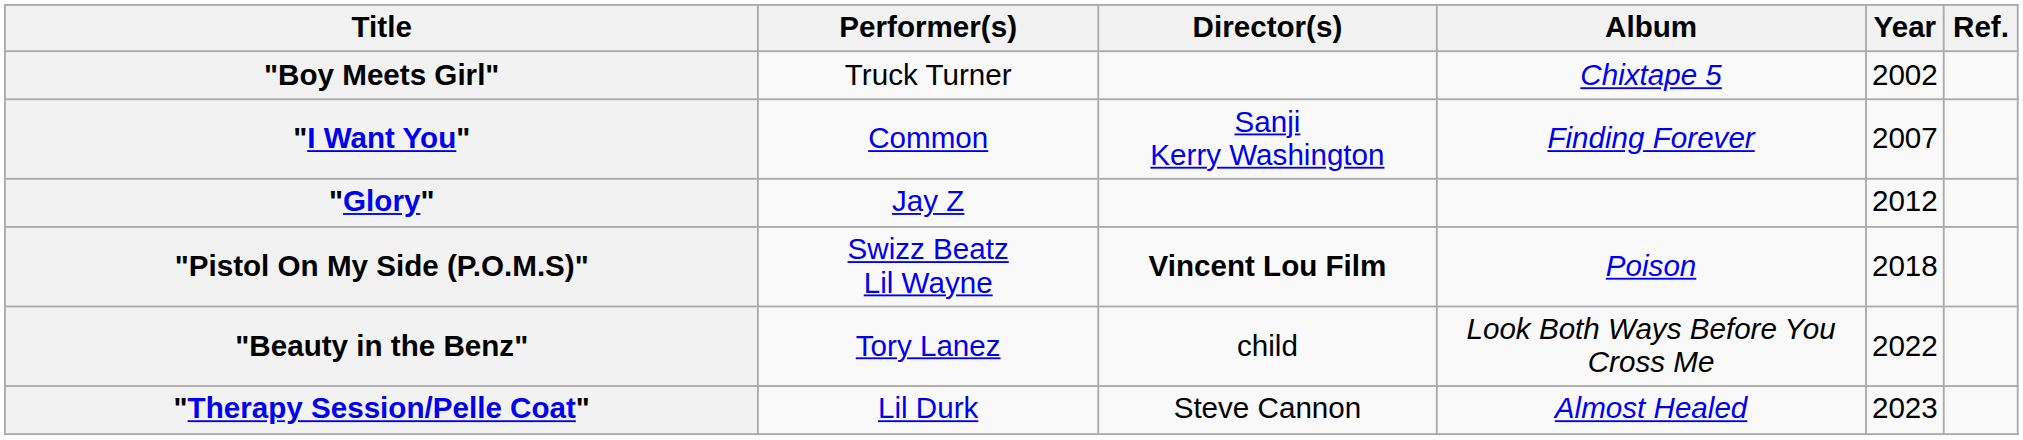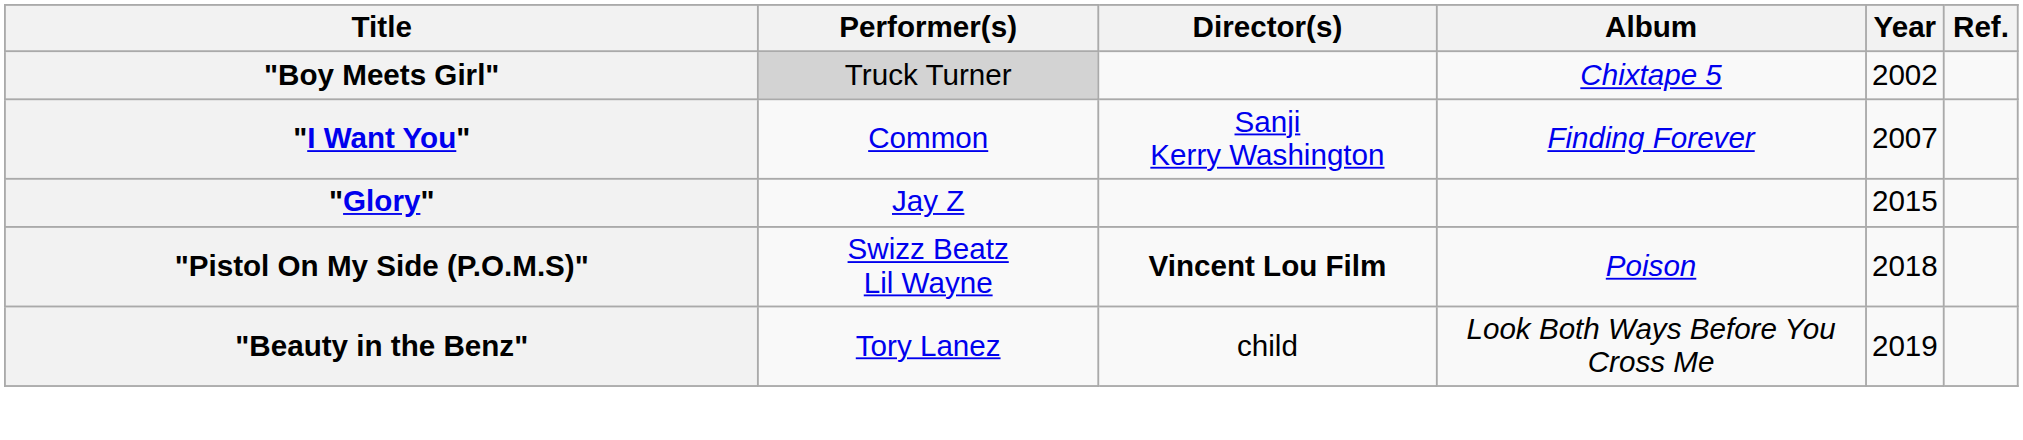 <table class="wikitable sortable plainrowheaders" style="text-align: center;">
 <tr>
 <th scope="col" style="width: 25em;">Title</th>
 <th scope="col" style="width: 11em;">Performer(s)</th>
 <th scope="col" style="width: 11em;">Director(s)</th>
 <th scope="col" style="width: 14em;">Album</th>
 <th scope="col" style="width: 2em;">Year</th>
 <th scope="col" style="width: 2em;" class="unsortable">Ref.</th>
 </tr>
 <tr>
 <th scope="row">"Boy Meets Girl"</th>
-<td>Truck Turner</td>
+<td style="background: lightgrey;">Truck Turner</td>
 <td></td>
 <td><em><a href='#'>Chixtape 5</a></em></td>
 <td>2002</td>
 <td></td>
 </tr>
 <tr>
 <th scope="row">"<a href='#'>I Want You</a>"</th>
 <td><a href='#'>Common</a></td>
 <td><a href='#'>Sanji</a> <br> <a href='#'>Kerry Washington</a></td>
 <td><em><a href='#'>Finding Forever</a></em></td>
 <td>2007</td>
 <td></td>
 </tr>
 <tr>
 <th scope="row">"<a href='#'>Glory</a>"</th>
 <td><a href='#'>Jay Z</a></td>
 <td></td>
 <td></td>
-<td>2012</td>
+<td>2015</td>
 <td></td>
 </tr>
 <tr>
 <th scope="row">"Pistol On My Side (P.O.M.S)"</th>
 <td><a href='#'>Swizz Beatz</a> <br> <a href='#'>Lil Wayne</a></td>
 <td><strong>Vincent Lou Film</strong></td>
 <td><em><a href='#'>Poison</a></em></td>
 <td>2018</td>
 <td></td>
 </tr>
 <tr>
 <th scope="row">"Beauty in the Benz"</th>
 <td><a href='#'>Tory Lanez</a></td>
 <td>child</td>
 <td><em>Look Both Ways Before You <br> Cross Me</em></td>
-<td>2022</td>
-<td></td>
-</tr>
-<tr>
-<th scope="row">"<a href='#'>Therapy Session/Pelle Coat</a>"</th>
-<td><a href='#'>Lil Durk</a></td>
-<td>Steve Cannon</td>
-<td><em><a href='#'>Almost Healed</a></em></td>
-<td>2023</td>
+<td>2019</td>
 <td></td>
 </tr>
 </table>
